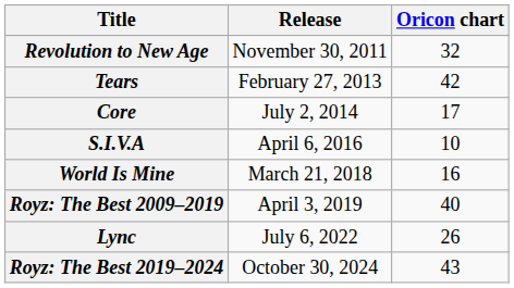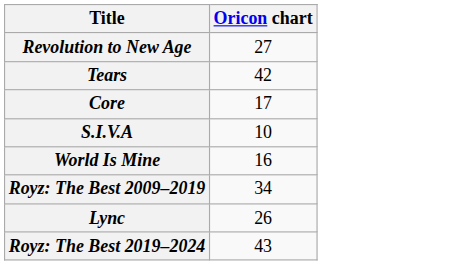 <table class="wikitable plainrowheaders" style="text-align:center;">
 <tr>
 <th>Title</th>
-<th>Release</th>
 <th><a href='#'>Oricon</a> chart</th>
 </tr>
 <tr>
 <th scope="row"><em>Revolution to New Age</em></th>
-<td>November 30, 2011</td>
-<td>32</td>
+<td>27</td>
 </tr>
 <tr>
 <th scope="row"><em>Tears</em></th>
-<td>February 27, 2013</td>
 <td>42</td>
 </tr>
 <tr>
 <th scope="row"><em>Core</em></th>
-<td>July 2, 2014</td>
 <td>17</td>
 </tr>
 <tr>
 <th scope="row"><em>S.I.V.A</em></th>
-<td>April 6, 2016</td>
 <td>10</td>
 </tr>
 <tr>
 <th scope="row"><em>World Is Mine</em></th>
-<td>March 21, 2018</td>
 <td>16</td>
 </tr>
 <tr>
 <th scope="row"><em>Royz: The Best 2009–2019</em></th>
-<td>April 3, 2019</td>
-<td>40</td>
+<td>34</td>
 </tr>
 <tr>
 <th scope="row"><em>Lync</em></th>
-<td>July 6, 2022</td>
 <td>26</td>
 </tr>
 <tr>
 <th scope="row"><em>Royz: The Best 2019–2024</em></th>
-<td>October 30, 2024</td>
 <td>43</td>
 </tr>
 </table>
